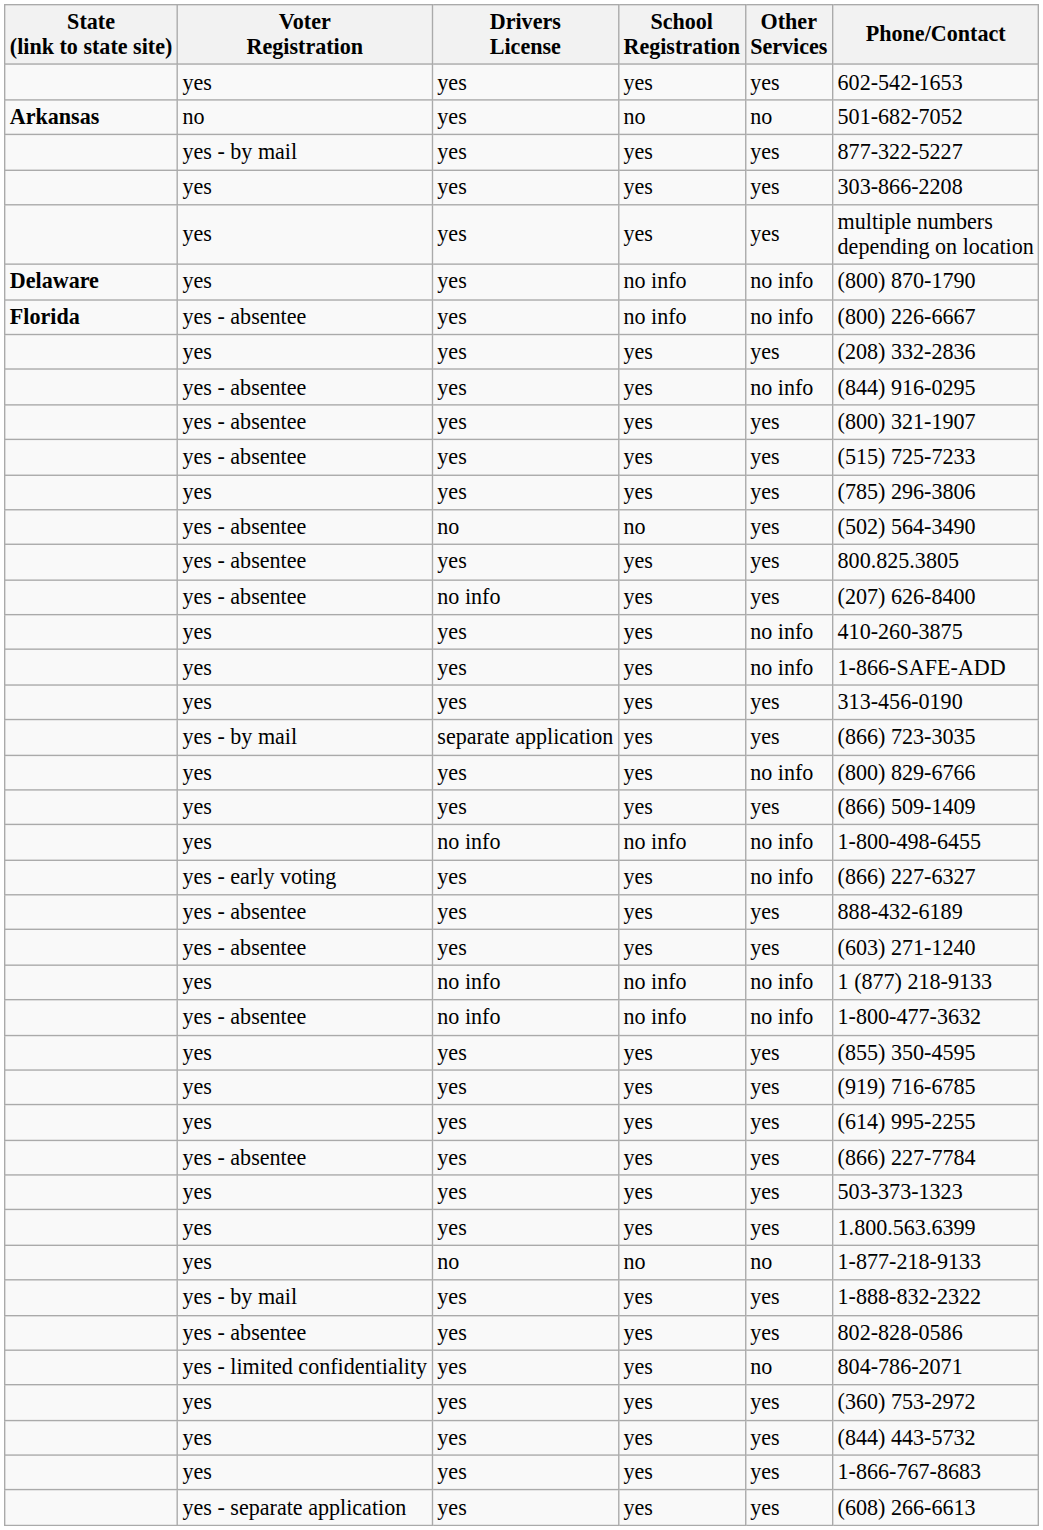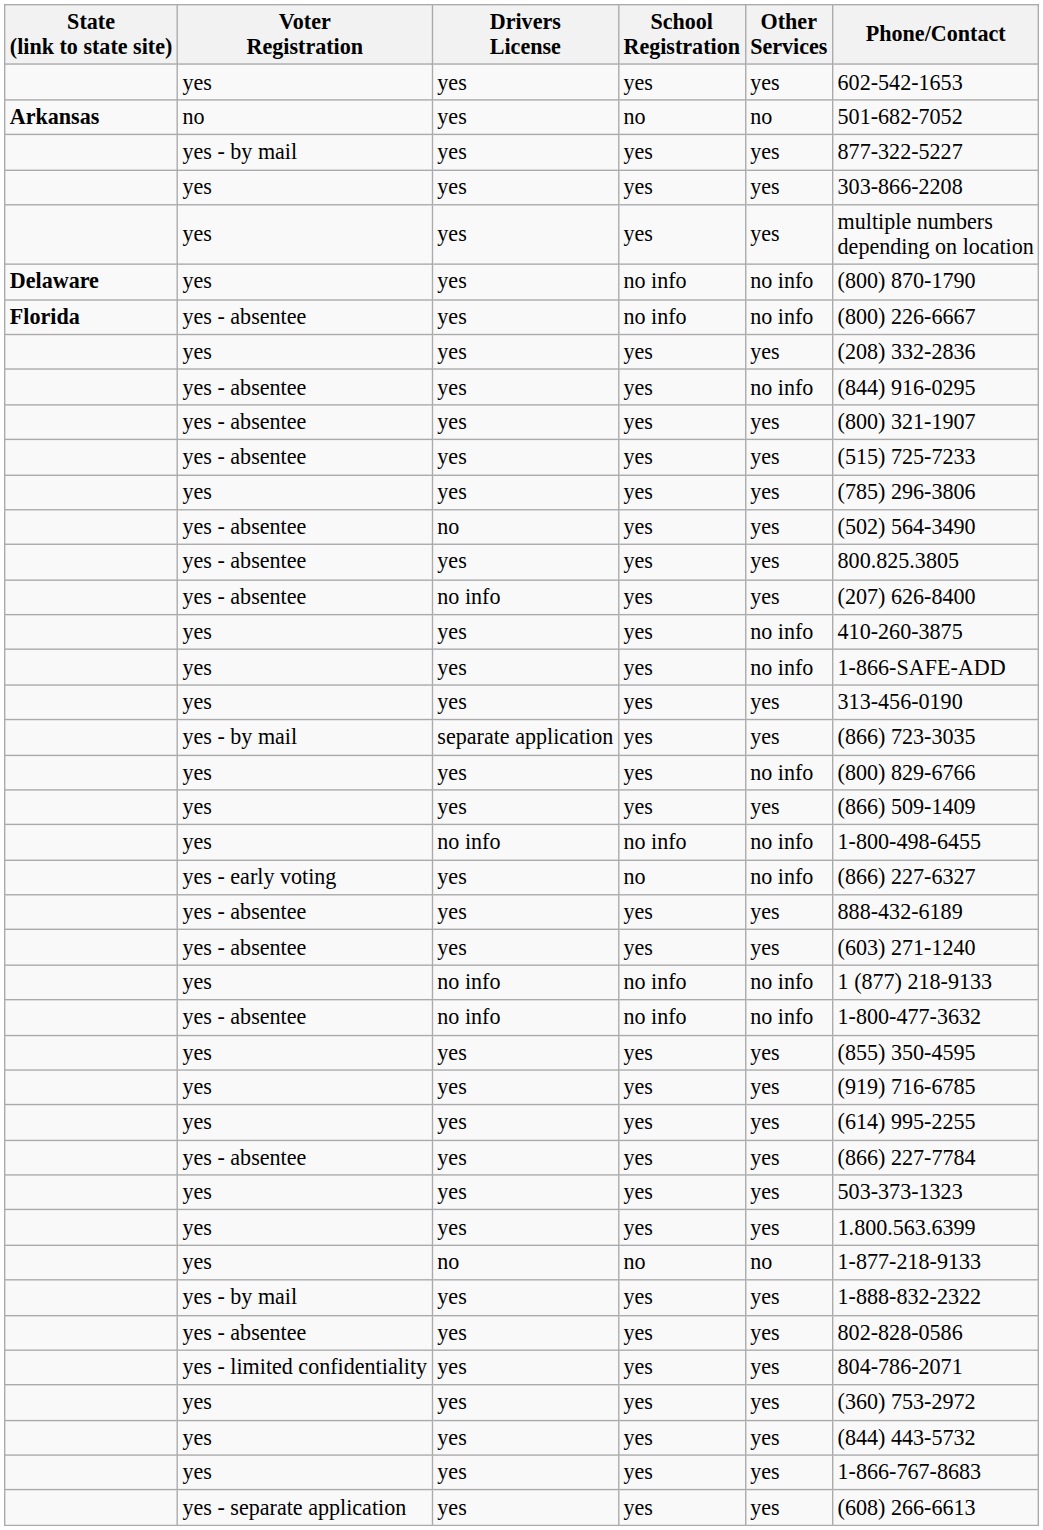 <table class="wikitable">
 <tr>
 <th>State<br>(link to state site)</th>
 <th>Voter<br>Registration</th>
 <th>Drivers<br>License</th>
 <th>School<br>Registration</th>
 <th>Other<br>Services </th>
 <th>Phone/Contact</th>
 </tr>
 <tr>
 <td></td>
 <td>yes</td>
 <td>yes</td>
 <td>yes</td>
 <td>yes</td>
 <td>602-542-1653</td>
 </tr>
 <tr>
 <td><strong>Arkansas</strong></td>
 <td>no</td>
 <td>yes</td>
 <td>no</td>
 <td>no</td>
 <td>501-682-7052</td>
 </tr>
 <tr>
 <td><strong></strong></td>
 <td>yes - by mail</td>
 <td>yes</td>
 <td>yes</td>
 <td>yes</td>
 <td>877-322-5227</td>
 </tr>
 <tr>
 <td></td>
 <td>yes</td>
 <td>yes</td>
 <td>yes</td>
 <td>yes</td>
 <td>303-866-2208</td>
 </tr>
 <tr>
 <td></td>
 <td>yes</td>
 <td>yes</td>
 <td>yes</td>
 <td>yes</td>
 <td>multiple numbers<br>depending on location</td>
 </tr>
 <tr>
 <td><strong>Delaware</strong></td>
 <td>yes</td>
 <td>yes</td>
 <td>no info</td>
 <td>no info</td>
 <td>(800) 870-1790</td>
 </tr>
 <tr>
 <td><strong>Florida</strong></td>
 <td>yes - absentee</td>
 <td>yes</td>
 <td>no info</td>
 <td>no info</td>
 <td>(800) 226-6667</td>
 </tr>
 <tr>
 <td></td>
 <td>yes</td>
 <td>yes</td>
 <td>yes</td>
 <td>yes</td>
 <td>(208) 332-2836</td>
 </tr>
 <tr>
 <td></td>
 <td>yes - absentee</td>
 <td>yes</td>
 <td>yes</td>
 <td>no info</td>
 <td>(844) 916-0295</td>
 </tr>
 <tr>
 <td></td>
 <td>yes - absentee</td>
 <td>yes</td>
 <td>yes</td>
 <td>yes</td>
 <td>(800) 321-1907</td>
 </tr>
 <tr>
 <td><strong></strong></td>
 <td>yes - absentee</td>
 <td>yes</td>
 <td>yes</td>
 <td>yes</td>
 <td>(515) 725-7233</td>
 </tr>
 <tr>
 <td><strong></strong></td>
 <td>yes</td>
 <td>yes</td>
 <td>yes</td>
 <td>yes</td>
 <td>(785) 296-3806</td>
 </tr>
 <tr>
 <td><strong></strong></td>
 <td>yes - absentee</td>
 <td>no</td>
-<td>no</td>
+<td>yes</td>
 <td>yes</td>
 <td>(502) 564-3490</td>
 </tr>
 <tr>
 <td><strong></strong></td>
 <td>yes - absentee</td>
 <td>yes</td>
 <td>yes</td>
 <td>yes</td>
 <td>800.825.3805</td>
 </tr>
 <tr>
 <td><strong></strong></td>
 <td>yes - absentee</td>
 <td>no info</td>
 <td>yes</td>
 <td>yes</td>
 <td>(207) 626-8400</td>
 </tr>
 <tr>
 <td><strong></strong></td>
 <td>yes</td>
 <td>yes</td>
 <td>yes</td>
 <td>no info</td>
 <td>410-260-3875 </td>
 </tr>
 <tr>
 <td><strong></strong></td>
 <td>yes</td>
 <td>yes</td>
 <td>yes</td>
 <td>no info</td>
 <td>1-866-SAFE-ADD</td>
 </tr>
 <tr>
 <td><strong></strong></td>
 <td>yes</td>
 <td>yes</td>
 <td>yes</td>
 <td>yes</td>
 <td>313-456-0190</td>
 </tr>
 <tr>
 <td><strong></strong></td>
 <td>yes - by mail</td>
 <td>separate application</td>
 <td>yes</td>
 <td>yes</td>
 <td>(866) 723-3035</td>
 </tr>
 <tr>
 <td><strong></strong></td>
 <td>yes</td>
 <td>yes</td>
 <td>yes</td>
 <td>no info</td>
 <td>(800) 829-6766</td>
 </tr>
 <tr>
 <td><strong></strong></td>
 <td>yes</td>
 <td>yes</td>
 <td>yes</td>
 <td>yes</td>
 <td>(866) 509-1409</td>
 </tr>
 <tr>
 <td><strong></strong></td>
 <td>yes</td>
 <td>no info</td>
 <td>no info</td>
 <td>no info</td>
 <td>1-800-498-6455</td>
 </tr>
 <tr>
 <td><strong></strong></td>
 <td>yes - early voting</td>
 <td>yes</td>
-<td>yes</td>
+<td>no</td>
 <td>no info</td>
 <td>(866) 227-6327</td>
 </tr>
 <tr>
 <td><strong></strong></td>
 <td>yes - absentee</td>
 <td>yes</td>
 <td>yes</td>
 <td>yes</td>
 <td>888-432-6189</td>
 </tr>
 <tr>
 <td><strong></strong></td>
 <td>yes - absentee</td>
 <td>yes</td>
 <td>yes</td>
 <td>yes</td>
 <td>(603) 271-1240</td>
 </tr>
 <tr>
 <td><strong></strong></td>
 <td>yes</td>
 <td>no info</td>
 <td>no info</td>
 <td>no info</td>
 <td>1 (877) 218-9133</td>
 </tr>
 <tr>
 <td><strong></strong></td>
 <td>yes - absentee</td>
 <td>no info</td>
 <td>no info</td>
 <td>no info</td>
 <td>1-800-477-3632</td>
 </tr>
 <tr>
 <td><strong></strong></td>
 <td>yes</td>
 <td>yes</td>
 <td>yes</td>
 <td>yes</td>
 <td>(855) 350-4595</td>
 </tr>
 <tr>
 <td><strong></strong></td>
 <td>yes</td>
 <td>yes</td>
 <td>yes</td>
 <td>yes</td>
 <td>(919) 716-6785</td>
 </tr>
 <tr>
 <td><strong></strong></td>
 <td>yes</td>
 <td>yes</td>
 <td>yes</td>
 <td>yes</td>
 <td>(614) 995-2255</td>
 </tr>
 <tr>
 <td><strong></strong></td>
 <td>yes - absentee</td>
 <td>yes</td>
 <td>yes</td>
 <td>yes</td>
 <td>(866) 227-7784</td>
 </tr>
 <tr>
 <td><strong></strong></td>
 <td>yes</td>
 <td>yes</td>
 <td>yes</td>
 <td>yes</td>
 <td>503-373-1323</td>
 </tr>
 <tr>
 <td><strong></strong></td>
 <td>yes</td>
 <td>yes</td>
 <td>yes</td>
 <td>yes</td>
 <td>1.800.563.6399</td>
 </tr>
 <tr>
 <td><strong></strong></td>
 <td>yes</td>
 <td>no</td>
 <td>no</td>
 <td>no</td>
 <td>1-877-218-9133</td>
 </tr>
 <tr>
 <td><strong></strong></td>
 <td>yes - by mail</td>
 <td>yes</td>
 <td>yes</td>
 <td>yes</td>
 <td>1-888-832-2322  </td>
 </tr>
 <tr>
 <td><strong></strong></td>
 <td>yes - absentee</td>
 <td>yes</td>
 <td>yes</td>
 <td>yes</td>
 <td>802-828-0586</td>
 </tr>
 <tr>
 <td><strong></strong></td>
 <td>yes - limited confidentiality</td>
 <td>yes</td>
 <td>yes</td>
-<td>no</td>
+<td>yes</td>
 <td>804-786-2071</td>
 </tr>
 <tr>
 <td><strong></strong></td>
 <td>yes</td>
 <td>yes</td>
 <td>yes</td>
 <td>yes</td>
 <td>(360) 753-2972</td>
 </tr>
 <tr>
 <td><strong></strong></td>
 <td>yes</td>
 <td>yes</td>
 <td>yes</td>
 <td>yes</td>
 <td>(844) 443-5732</td>
 </tr>
 <tr>
 <td><strong></strong></td>
 <td>yes</td>
 <td>yes</td>
 <td>yes</td>
 <td>yes</td>
 <td>1-866-767-8683</td>
 </tr>
 <tr>
 <td><strong></strong></td>
 <td>yes - separate application</td>
 <td>yes</td>
 <td>yes</td>
 <td>yes</td>
 <td>(608) 266-6613</td>
 </tr>
 </table>
